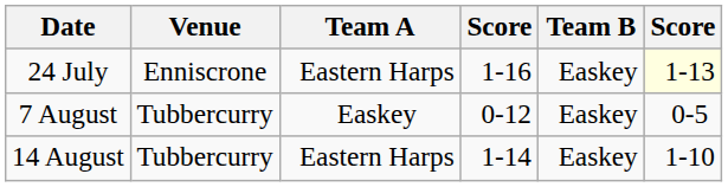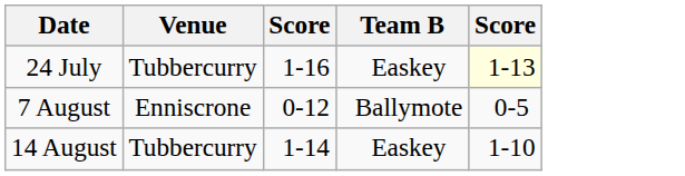 <table class="wikitable">
 <tr>
 <th>Date</th>
 <th>Venue</th>
-<th>Team A</th>
 <th>Score</th>
 <th>Team B</th>
 <th>Score</th>
 </tr>
 <tr align="center">
 <td>24 July</td>
-<td>Enniscrone</td>
-<td>  Eastern Harps</td>
+<td>Tubbercurry</td>
 <td>  1-16</td>
 <td>  Easkey</td>
 <td style="background: lightyellow;">  1-13</td>
 </tr>
 <tr align="center">
 <td>7 August</td>
-<td>Tubbercurry</td>
-<td>  Easkey</td>
+<td>Enniscrone</td>
 <td>  0-12</td>
-<td>  Easkey</td>
+<td>  Ballymote</td>
 <td>  0-5</td>
 </tr>
 <tr align="center">
 <td>14 August</td>
 <td>Tubbercurry</td>
-<td>  Eastern Harps</td>
 <td>  1-14</td>
 <td>  Easkey</td>
 <td>  1-10</td>
 </tr>
 </table>
